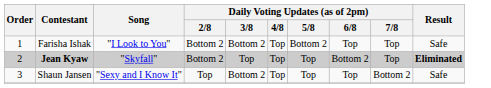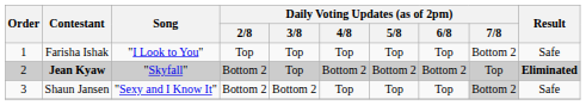 <table class="wikitable plainrowheaders" style="text-align:center;">
 <tr>
 <th rowspan=2 scope="col">Order</th>
 <th rowspan=2 scope="col">Contestant</th>
 <th rowspan=2 scope="col">Song</th>
 <th colspan=6 scope="col">Daily Voting Updates (as of 2pm)</th>
 <th rowspan=2 scope="col">Result</th>
 </tr>
 <tr>
 <th scope="col">2/8</th>
 <th scope="col">3/8</th>
 <th scope="col">4/8</th>
 <th scope="col">5/8</th>
 <th scope="col">6/8</th>
 <th scope="col">7/8</th>
 </tr>
 <tr>
 <td>1</td>
 <td>Farisha Ishak</td>
 <td>"<a href='#'>I Look to You</a>"</td>
-<td>Bottom 2</td>
-<td>Bottom 2</td>
+<td>Top</td>
+<td>Top</td>
+<td>Top</td>
+<td>Top</td>
 <td>Top</td>
 <td>Bottom 2</td>
-<td>Top</td>
-<td>Top</td>
 <td>Safe</td>
 </tr>
 <tr style="background:#ccc;">
 <td>2</td>
 <td><strong>Jean Kyaw</strong></td>
 <td>"<a href='#'>Skyfall</a>"</td>
 <td>Bottom 2</td>
 <td>Top</td>
-<td>Top</td>
-<td>Top</td>
+<td>Bottom 2</td>
+<td>Bottom 2</td>
 <td>Bottom 2</td>
 <td>Top</td>
 <td><strong>Eliminated</strong></td>
 </tr>
 <tr>
 <td>3</td>
 <td>Shaun Jansen</td>
 <td>"<a href='#'>Sexy and I Know It</a>"</td>
-<td>Top</td>
+<td>Bottom 2</td>
 <td>Bottom 2</td>
 <td>Top</td>
 <td>Top</td>
 <td>Top</td>
-<td>Bottom 2</td>
+<td style="background: lightgrey;">Bottom 2</td>
 <td>Safe</td>
 </tr>
 <tr>
 </tr>
 </table>
